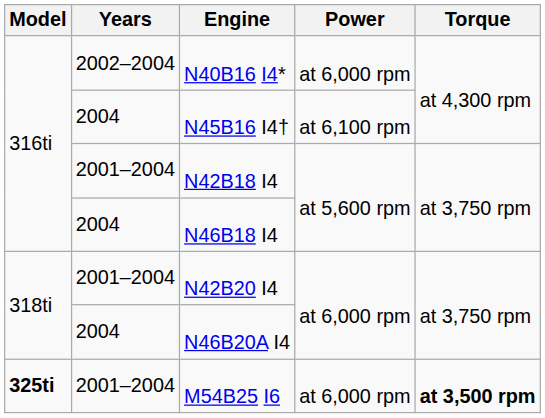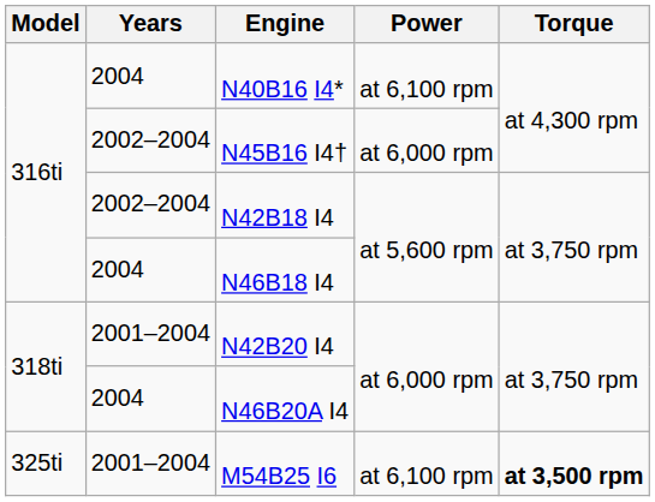 <table class="wikitable sortable">
 <tr>
 <th>Model</th>
 <th>Years</th>
 <th>Engine</th>
 <th>Power</th>
 <th>Torque</th>
 </tr>
 <tr>
 <td rowspan=4>316ti</td>
-<td>2002–2004</td>
+<td>2004</td>
 <td> <br> <a href='#'>N40B16</a> <a href='#'>I4</a>*</td>
-<td> <br> at 6,000 rpm</td>
+<td> <br> at 6,100 rpm</td>
 <td rowspan="2"> <br> at 4,300 rpm</td>
 </tr>
 <tr>
-<td>2004</td>
+<td>2002–2004</td>
 <td> <br> <a href='#'>N45B16</a> I4†</td>
-<td> <br> at 6,100 rpm</td>
+<td> <br> at 6,000 rpm</td>
 </tr>
 <tr>
-<td>2001–2004</td>
+<td>2002–2004</td>
 <td> <br> <a href='#'>N42B18</a> I4</td>
 <td rowspan=2> <br> at 5,600 rpm</td>
 <td rowspan="2"> <br> at 3,750 rpm</td>
 </tr>
 <tr>
 <td>2004</td>
 <td> <br> <a href='#'>N46B18</a> I4</td>
 </tr>
 <tr>
 <td rowspan=2>318ti</td>
 <td>2001–2004</td>
 <td> <br> <a href='#'>N42B20</a> I4</td>
 <td rowspan=2> <br> at 6,000 rpm</td>
 <td rowspan="2"> <br> at 3,750 rpm</td>
 </tr>
 <tr>
 <td>2004</td>
 <td> <br> <a href='#'>N46B20A</a> I4</td>
 </tr>
 <tr>
-<td><strong>325ti</strong></td>
+<td>325ti</td>
 <td>2001–2004</td>
 <td> <br> <a href='#'>M54B25</a> <a href='#'>I6</a></td>
-<td> <br> at 6,000 rpm</td>
+<td> <br> at 6,100 rpm</td>
 <td><strong> <br> at 3,500 rpm</strong></td>
 </tr>
 </table>
